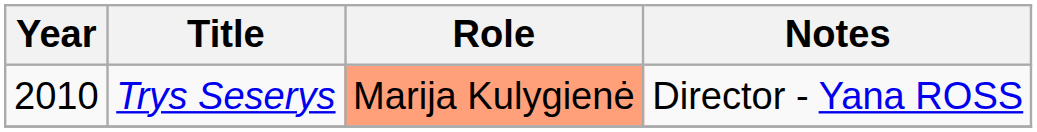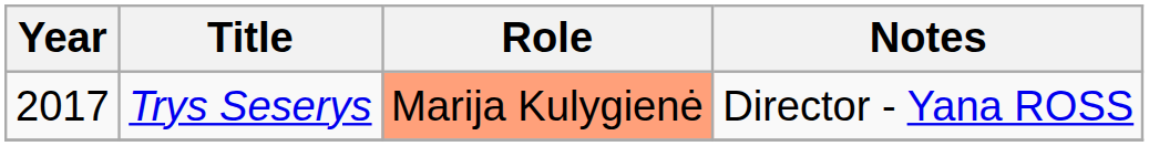 <table class="wikitable sortable">
 <tr>
 <th>Year</th>
 <th>Title</th>
 <th>Role</th>
 <th class="unsortable">Notes</th>
 </tr>
 <tr>
-<td>2010</td>
+<td>2017</td>
 <td><em><a href='#'>Trys Seserys</a></em></td>
 <td style="background: lightsalmon;">Marija Kulygienė</td>
 <td>Director - <a href='#'>Yana ROSS</a></td>
 </tr>
 <tr>
 </tr>
 </table>
